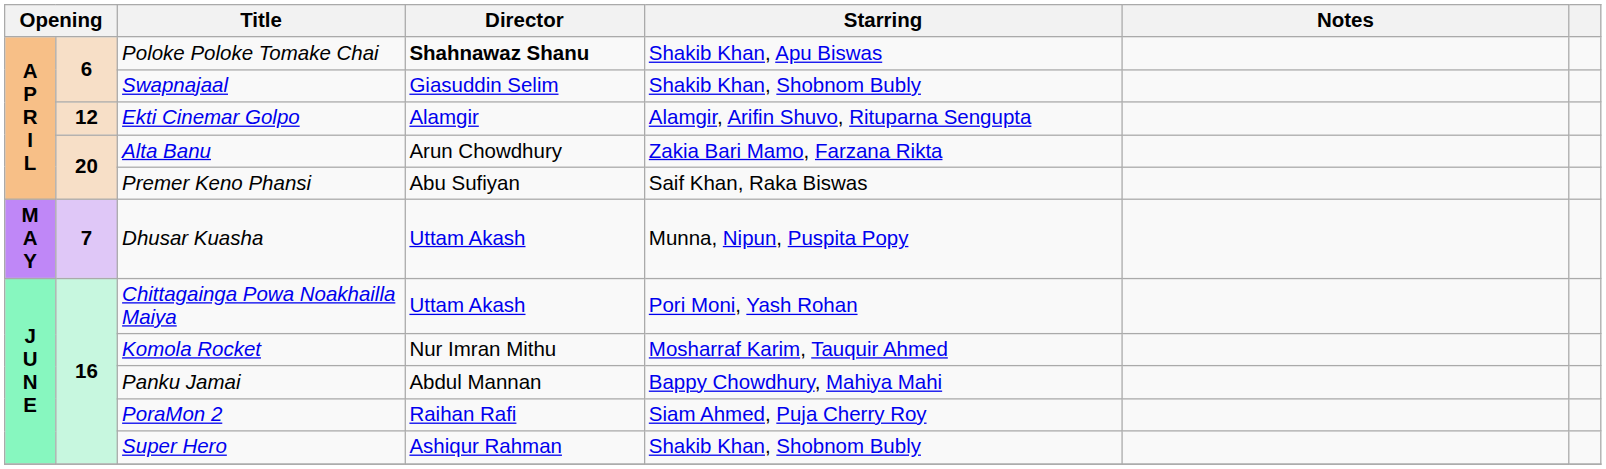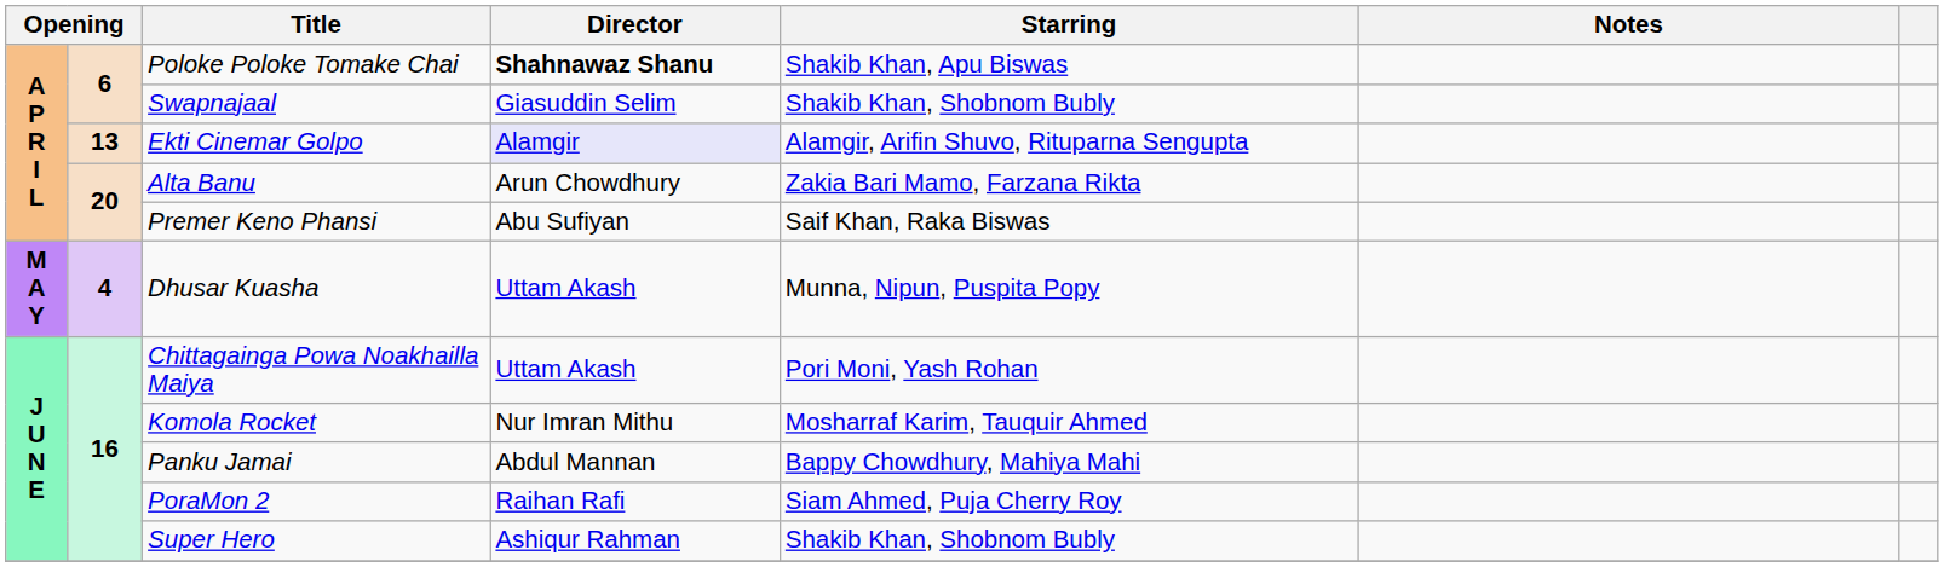 <table class="wikitable sortable">
 <tr>
 <th colspan="2">Opening</th>
 <th style="width:18%;">Title</th>
 <th style="width:15%;">Director</th>
 <th>Starring</th>
 <th style="width:28%;">Notes</th>
 <th style="width:2%;"></th>
 </tr>
 <tr>
 <th rowspan="5" style="text-align:center; background:#f7bf87">A<br>P<br>R<br>I<br>L</th>
 <td rowspan="2" style="text-align:center; background:#f7dfc7"><strong>6</strong></td>
 <td><em>Poloke Poloke Tomake Chai</em></td>
 <td><strong>Shahnawaz Shanu</strong></td>
 <td><a href='#'>Shakib Khan</a>, <a href='#'>Apu Biswas</a></td>
 <td></td>
 <td></td>
 </tr>
 <tr>
 <td><em><a href='#'>Swapnajaal</a></em></td>
 <td><a href='#'>Giasuddin Selim</a></td>
 <td><a href='#'>Shakib Khan</a>, <a href='#'>Shobnom Bubly</a></td>
 <td></td>
 <td></td>
 </tr>
 <tr>
-<td style="text-align:center; background:#f7dfc7"><strong>12</strong></td>
+<td style="text-align:center; background:#f7dfc7"><strong>13</strong></td>
 <td><em><a href='#'>Ekti Cinemar Golpo</a></em></td>
-<td><a href='#'>Alamgir</a></td>
+<td style="background: lavender;"><a href='#'>Alamgir</a></td>
 <td><a href='#'>Alamgir</a>, <a href='#'>Arifin Shuvo</a>, <a href='#'>Rituparna Sengupta</a></td>
 <td></td>
 <td></td>
 </tr>
 <tr>
 <td rowspan="2" style="text-align:center; background:#f7dfc7"><strong>20</strong></td>
 <td><em><a href='#'>Alta Banu</a></em></td>
 <td>Arun Chowdhury</td>
 <td><a href='#'>Zakia Bari Mamo</a>, <a href='#'>Farzana Rikta</a></td>
 <td></td>
 <td></td>
 </tr>
 <tr>
 <td><em>Premer Keno Phansi</em></td>
 <td>Abu Sufiyan</td>
 <td>Saif Khan, Raka Biswas</td>
 <td></td>
 <td></td>
 </tr>
 <tr>
 <th style="text-align:center; background:#bf87f7">M<br>A<br>Y</th>
-<td style="text-align:center; background:#dfc7f7"><strong>7</strong></td>
+<td style="text-align:center; background:#dfc7f7"><strong>4</strong></td>
 <td><em>Dhusar Kuasha</em></td>
 <td><a href='#'>Uttam Akash</a></td>
 <td>Munna, <a href='#'>Nipun</a>, <a href='#'>Puspita Popy</a></td>
 <td></td>
 <td></td>
 </tr>
 <tr>
 <th rowspan="5" style="text-align:center; background:#87f7bf">J<br>U<br>N<br>E</th>
 <td rowspan="5" style="text-align:center; background:#c7f7df"><strong>16</strong></td>
 <td><em><a href='#'>Chittagainga Powa Noakhailla Maiya</a></em></td>
 <td><a href='#'>Uttam Akash</a></td>
 <td><a href='#'>Pori Moni</a>, <a href='#'>Yash Rohan</a></td>
 <td></td>
 <td></td>
 </tr>
 <tr>
 <td><em><a href='#'>Komola Rocket</a></em></td>
 <td>Nur Imran Mithu</td>
 <td><a href='#'>Mosharraf Karim</a>, <a href='#'>Tauquir Ahmed</a></td>
 <td></td>
 <td></td>
 </tr>
 <tr>
 <td><em>Panku Jamai</em></td>
 <td>Abdul Mannan</td>
 <td><a href='#'>Bappy Chowdhury</a>, <a href='#'>Mahiya Mahi</a></td>
 <td></td>
 <td></td>
 </tr>
 <tr>
 <td><em><a href='#'>PoraMon 2</a></em></td>
 <td><a href='#'>Raihan Rafi</a></td>
 <td><a href='#'>Siam Ahmed</a>, <a href='#'>Puja Cherry Roy</a></td>
 <td></td>
 <td></td>
 </tr>
 <tr>
 <td><em><a href='#'>Super Hero</a></em></td>
 <td><a href='#'>Ashiqur Rahman</a></td>
 <td><a href='#'>Shakib Khan</a>, <a href='#'>Shobnom Bubly</a></td>
 <td></td>
 <td></td>
 </tr>
 <tr>
 </tr>
 </table>
